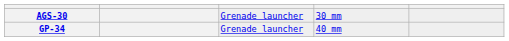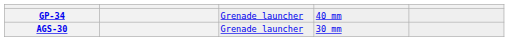 <table class="wikitable" style="width:60%;">
 <tr>
 <th style="width:12%;"></th>
 <th style="width:15%;"></th>
 <th style="width:12%;"></th>
 <th style="width:12%;"></th>
 <th style="width:12%;"></th>
 </tr>
 <tr style="background:#efefef; color:black">
+<th><a href='#'>GP-34</a></th>
+<th></th>
+<td><a href='#'>Grenade launcher</a></td>
+<td><a href='#'>40 mm</a></td>
+<td></td>
+</tr>
+<tr style="background:#efefef; color:black">
 <th><a href='#'>AGS-30</a></th>
 <th></th>
 <td><a href='#'>Grenade launcher</a></td>
 <td><a href='#'>30 mm</a></td>
 <td></td>
 </tr>
-<tr style="background:#efefef; color:black">
-<th><a href='#'>GP-34</a></th>
-<th></th>
-<td><a href='#'>Grenade launcher</a></td>
-<td><a href='#'>40 mm</a></td>
-<td></td>
-</tr>
 </table>
